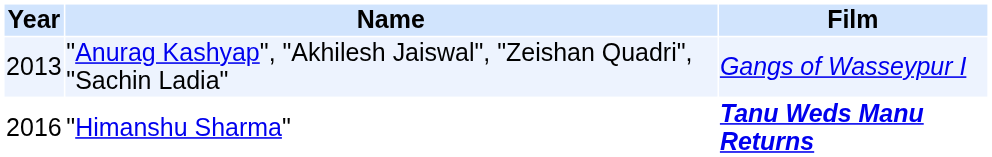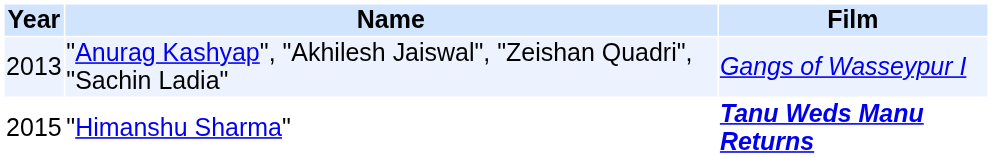 <table cellspacing="1" cellpadding="1" border="0" style="width:50%;">
 <tr style="background:#d1e4fd;">
 <th>Year</th>
 <th>Name</th>
 <th>Film</th>
 </tr>
 <tr style="background:#edf3fe;">
 <td>2013</td>
 <td>"<a href='#'>Anurag Kashyap</a>", "Akhilesh Jaiswal", "Zeishan Quadri", "Sachin Ladia"</td>
 <td><em><a href='#'>Gangs of Wasseypur I</a></em></td>
 </tr>
 <tr>
-<td>2016</td>
+<td>2015</td>
 <td>"<a href='#'>Himanshu Sharma</a>"</td>
 <td><strong><em><a href='#'>Tanu Weds Manu Returns</a></em></strong></td>
 </tr>
 </table>
